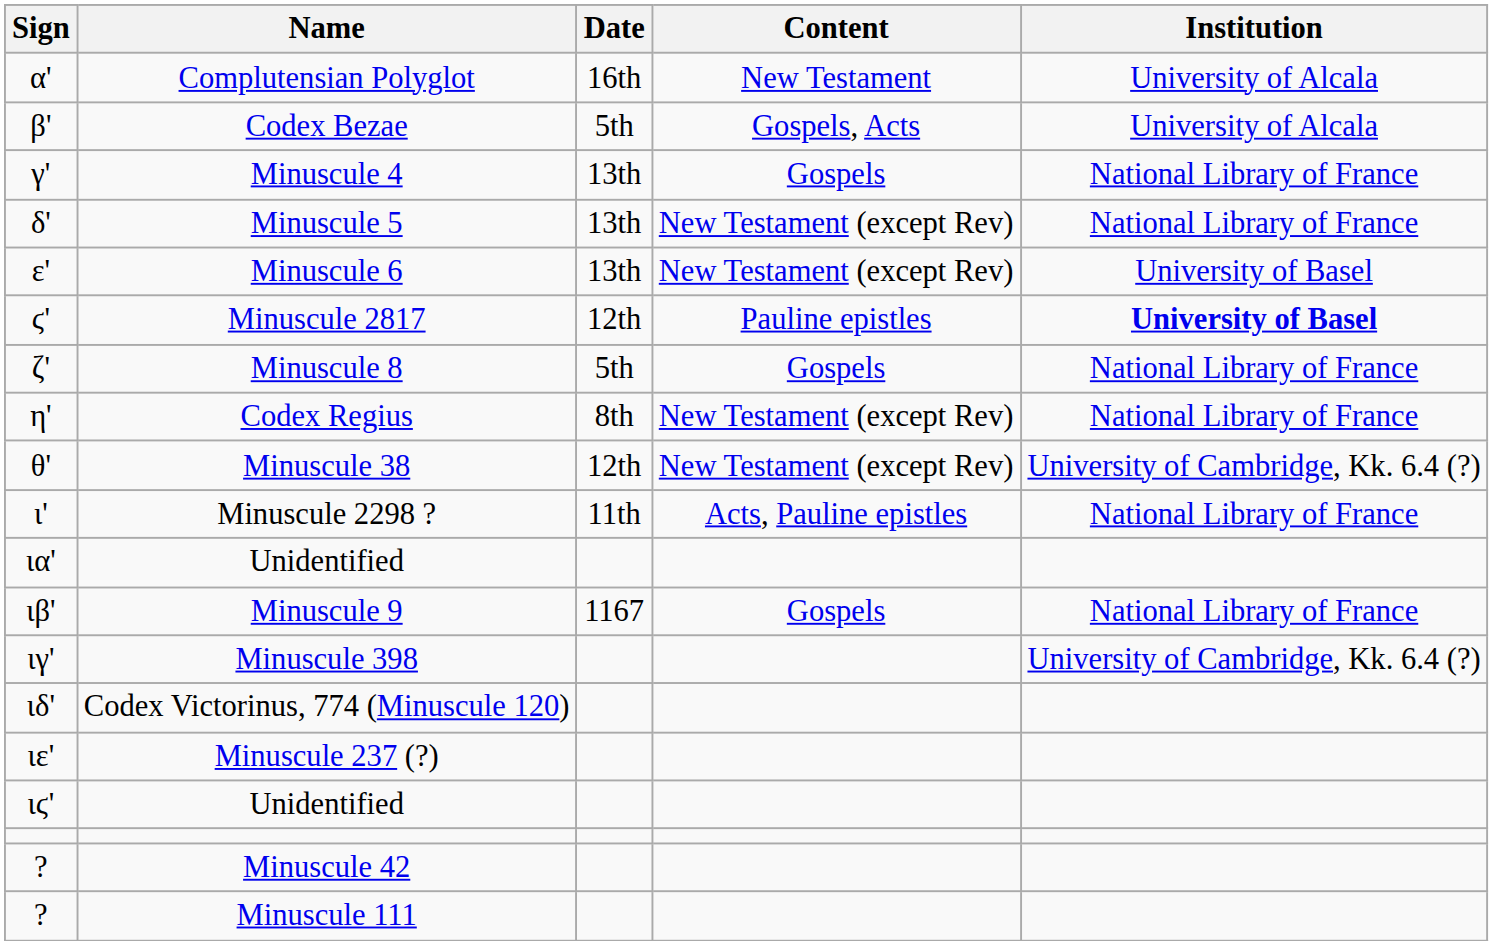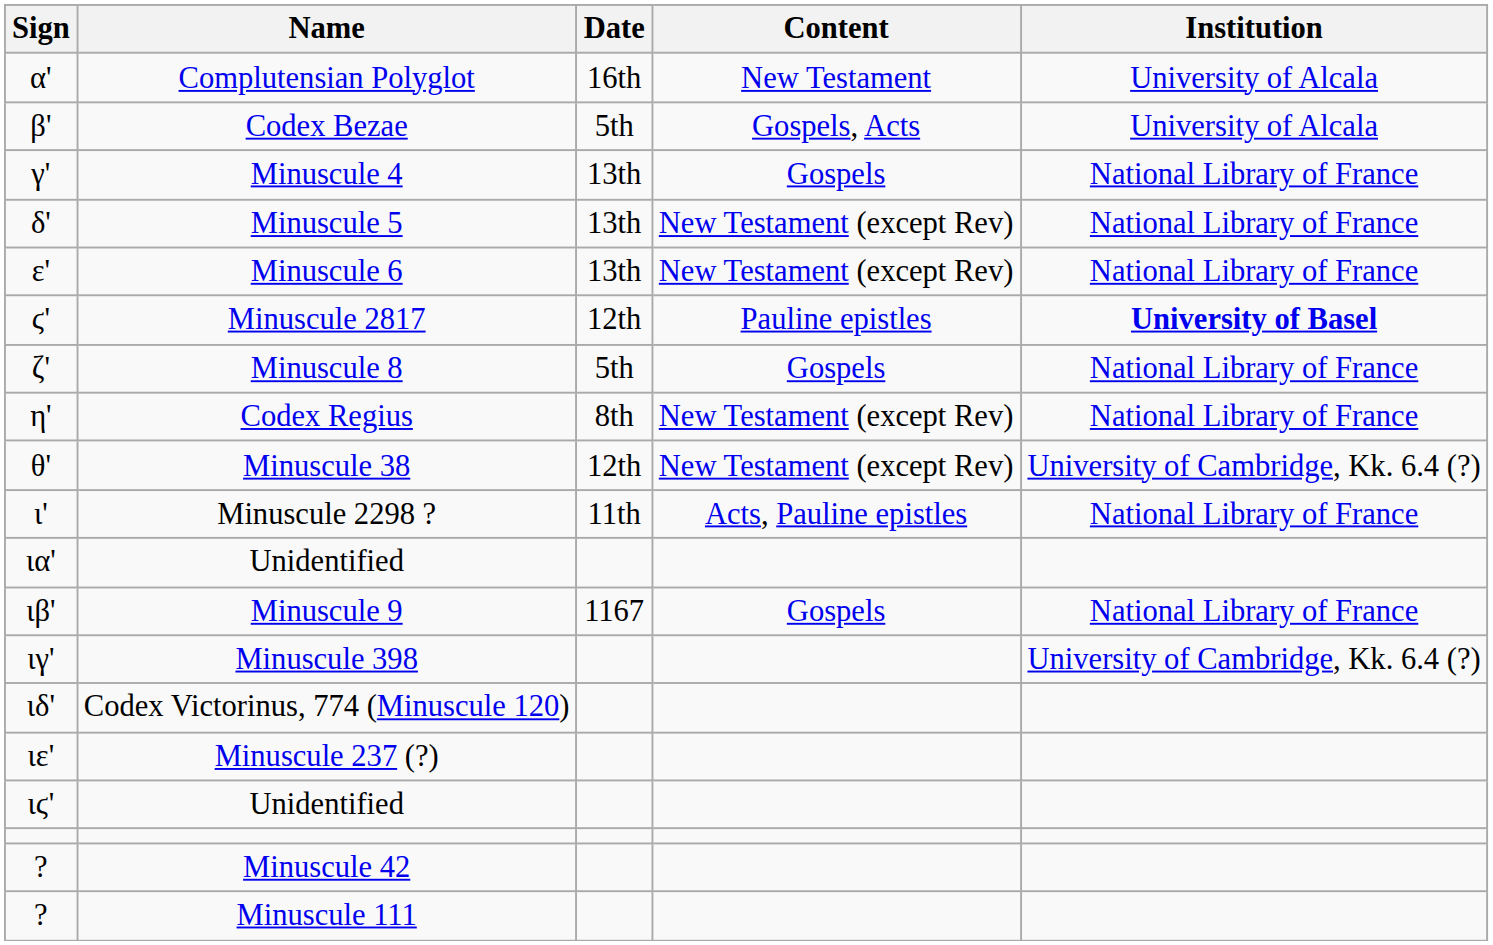 <table class="wikitable sortable" style="text-align:center">
 <tr>
 <th>Sign</th>
 <th>Name</th>
 <th>Date</th>
 <th>Content</th>
 <th>Institution</th>
 </tr>
 <tr>
 <td>α'</td>
 <td><a href='#'> Complutensian Polyglot</a></td>
 <td>16th</td>
 <td><a href='#'>New Testament</a></td>
 <td><a href='#'>University of Alcala</a></td>
 </tr>
 <tr>
 <td>β'</td>
 <td><a href='#'>Codex Bezae</a></td>
 <td>5th</td>
 <td><a href='#'>Gospels</a>, <a href='#'>Acts</a></td>
 <td><a href='#'>University of Alcala</a></td>
 </tr>
 <tr>
 <td>γ'</td>
 <td><a href='#'>Minuscule 4</a></td>
 <td>13th</td>
 <td><a href='#'>Gospels</a></td>
 <td><a href='#'>National Library of France</a></td>
 </tr>
 <tr>
 <td>δ'</td>
 <td><a href='#'>Minuscule 5</a></td>
 <td>13th</td>
 <td><a href='#'>New Testament</a> (except Rev)</td>
 <td><a href='#'>National Library of France</a></td>
 </tr>
 <tr>
 <td>ε'</td>
 <td><a href='#'>Minuscule 6</a></td>
 <td>13th</td>
 <td><a href='#'>New Testament</a> (except Rev)</td>
-<td><a href='#'>University of Basel</a></td>
+<td><a href='#'>National Library of France</a></td>
 </tr>
 <tr>
 <td>ϛ'</td>
 <td><a href='#'>Minuscule 2817</a></td>
 <td>12th</td>
 <td><a href='#'>Pauline epistles</a></td>
 <td><strong><a href='#'>University of Basel</a></strong></td>
 </tr>
 <tr>
 <td>ζ'</td>
 <td><a href='#'>Minuscule 8</a></td>
 <td>5th</td>
 <td><a href='#'>Gospels</a></td>
 <td><a href='#'>National Library of France</a></td>
 </tr>
 <tr>
 <td>η'</td>
 <td><a href='#'>Codex Regius</a></td>
 <td>8th</td>
 <td><a href='#'>New Testament</a> (except Rev)</td>
 <td><a href='#'>National Library of France</a></td>
 </tr>
 <tr>
 <td>θ'</td>
 <td><a href='#'>Minuscule 38</a></td>
 <td>12th</td>
 <td><a href='#'>New Testament</a> (except Rev)</td>
 <td><a href='#'>University of Cambridge</a>, Kk. 6.4 (?)</td>
 </tr>
 <tr>
 <td>ι'</td>
 <td>Minuscule 2298 ?</td>
 <td>11th</td>
 <td><a href='#'>Acts</a>, <a href='#'>Pauline epistles</a></td>
 <td><a href='#'>National Library of France</a></td>
 </tr>
 <tr>
 <td>ια'</td>
 <td>Unidentified</td>
 <td></td>
 <td></td>
 <td></td>
 </tr>
 <tr>
 <td>ιβ'</td>
 <td><a href='#'>Minuscule 9</a></td>
 <td>1167</td>
 <td><a href='#'>Gospels</a></td>
 <td><a href='#'>National Library of France</a></td>
 </tr>
 <tr>
 <td>ιγ'</td>
 <td><a href='#'>Minuscule 398</a></td>
 <td></td>
 <td></td>
 <td><a href='#'>University of Cambridge</a>, Kk. 6.4 (?)</td>
 </tr>
 <tr>
 <td>ιδ'</td>
 <td>Codex Victorinus, 774 (<a href='#'>Minuscule 120</a>)</td>
 <td></td>
 <td></td>
 <td></td>
 </tr>
 <tr>
 <td>ιε'</td>
 <td><a href='#'>Minuscule 237</a> (?)</td>
 <td></td>
 <td></td>
 <td></td>
 </tr>
 <tr>
 <td>ιϛ'</td>
 <td>Unidentified</td>
 <td></td>
 <td></td>
 <td></td>
 </tr>
 <tr>
 <td></td>
 <td></td>
 <td></td>
 <td></td>
 <td></td>
 </tr>
 <tr>
 <td>?</td>
 <td><a href='#'>Minuscule 42</a></td>
 <td></td>
 <td></td>
 <td></td>
 </tr>
 <tr>
 <td>?</td>
 <td><a href='#'>Minuscule 111</a></td>
 <td></td>
 <td></td>
 <td></td>
 </tr>
 <tr>
 </tr>
 </table>
